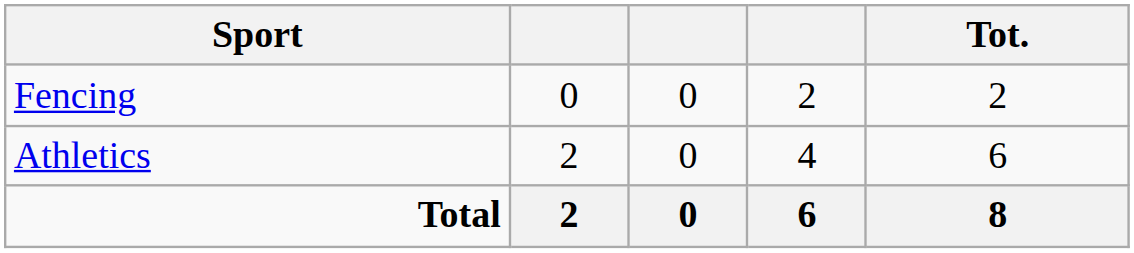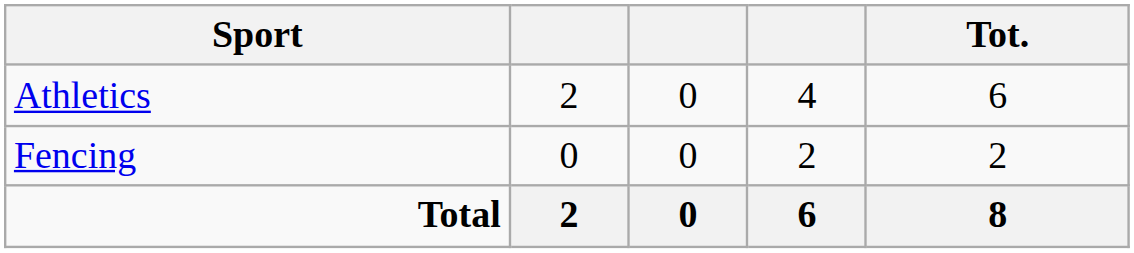 <table class="wikitable" width=30% style="font-size:100%; text-align:center;">
 <tr>
 <th>Sport</th>
 <th></th>
 <th></th>
 <th></th>
 <th>Tot.</th>
 </tr>
 <tr>
+<td align=left> <a href='#'>Athletics</a></td>
+<td>2</td>
+<td>0</td>
+<td>4</td>
+<td>6</td>
+</tr>
+<tr>
 <td align=left> <a href='#'>Fencing</a></td>
 <td>0</td>
 <td>0</td>
 <td>2</td>
 <td>2</td>
-</tr>
-<tr>
-<td align=left> <a href='#'>Athletics</a></td>
-<td>2</td>
-<td>0</td>
-<td>4</td>
-<td>6</td>
 </tr>
 <tr>
 <td align=right><strong>Total</strong></td>
 <th>2</th>
 <th>0</th>
 <th>6</th>
 <th>8</th>
 </tr>
 </table>
